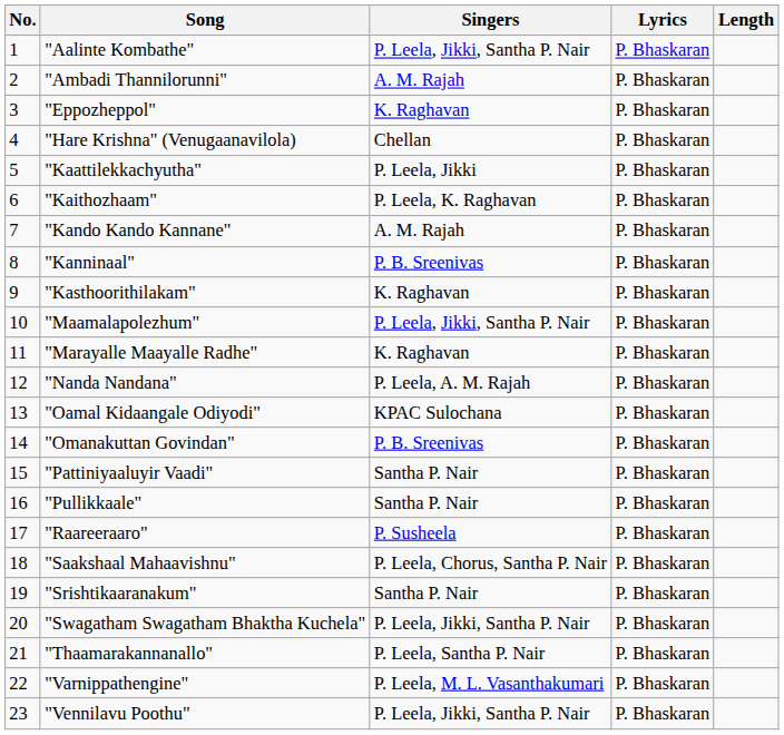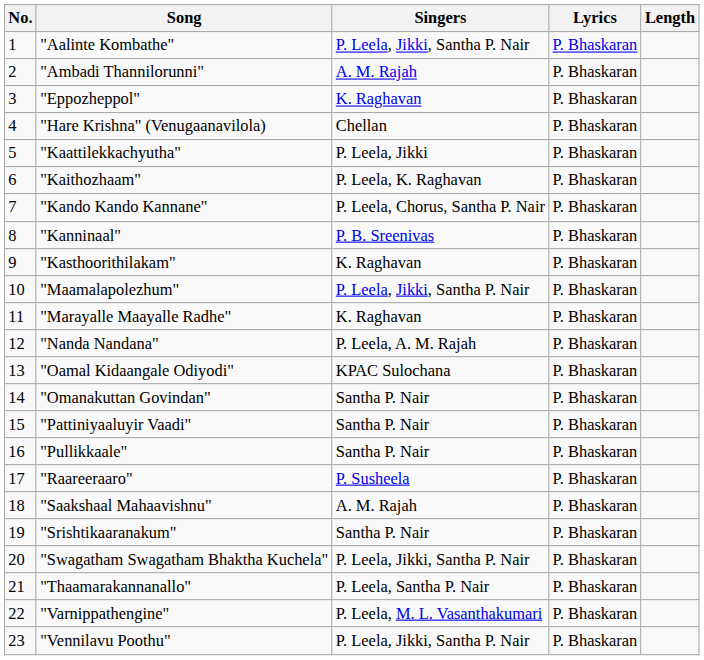 <table class="wikitable" style="font-size:95%;">
 <tr>
 <th>No.</th>
 <th>Song</th>
 <th>Singers</th>
 <th>Lyrics</th>
 <th>Length</th>
 </tr>
 <tr>
 <td>1</td>
 <td>"Aalinte Kombathe"</td>
 <td><a href='#'>P. Leela</a>, <a href='#'>Jikki</a>, Santha P. Nair</td>
 <td><a href='#'>P. Bhaskaran</a></td>
 <td></td>
 </tr>
 <tr>
 <td>2</td>
 <td>"Ambadi Thannilorunni"</td>
 <td><a href='#'>A. M. Rajah</a></td>
 <td>P. Bhaskaran</td>
 <td></td>
 </tr>
 <tr>
 <td>3</td>
 <td>"Eppozheppol"</td>
 <td><a href='#'>K. Raghavan</a></td>
 <td>P. Bhaskaran</td>
 <td></td>
 </tr>
 <tr>
 <td>4</td>
 <td>"Hare Krishna" (Venugaanavilola)</td>
 <td>Chellan</td>
 <td>P. Bhaskaran</td>
 <td></td>
 </tr>
 <tr>
 <td>5</td>
 <td>"Kaattilekkachyutha"</td>
 <td>P. Leela, Jikki</td>
 <td>P. Bhaskaran</td>
 <td></td>
 </tr>
 <tr>
 <td>6</td>
 <td>"Kaithozhaam"</td>
 <td>P. Leela, K. Raghavan</td>
 <td>P. Bhaskaran</td>
 <td></td>
 </tr>
 <tr>
 <td>7</td>
 <td>"Kando Kando Kannane"</td>
-<td>A. M. Rajah</td>
+<td>P. Leela, Chorus, Santha P. Nair</td>
 <td>P. Bhaskaran</td>
 <td></td>
 </tr>
 <tr>
 <td>8</td>
 <td>"Kanninaal"</td>
 <td><a href='#'>P. B. Sreenivas</a></td>
 <td>P. Bhaskaran</td>
 <td></td>
 </tr>
 <tr>
 <td>9</td>
 <td>"Kasthoorithilakam"</td>
 <td>K. Raghavan</td>
 <td>P. Bhaskaran</td>
 <td></td>
 </tr>
 <tr>
 <td>10</td>
 <td>"Maamalapolezhum"</td>
 <td><a href='#'>P. Leela</a>, <a href='#'>Jikki</a>, Santha P. Nair</td>
 <td>P. Bhaskaran</td>
 <td></td>
 </tr>
 <tr>
 <td>11</td>
 <td>"Marayalle Maayalle Radhe"</td>
 <td>K. Raghavan</td>
 <td>P. Bhaskaran</td>
 <td></td>
 </tr>
 <tr>
 <td>12</td>
 <td>"Nanda Nandana"</td>
 <td>P. Leela, A. M. Rajah</td>
 <td>P. Bhaskaran</td>
 <td></td>
 </tr>
 <tr>
 <td>13</td>
 <td>"Oamal Kidaangale Odiyodi"</td>
 <td>KPAC Sulochana</td>
 <td>P. Bhaskaran</td>
 <td></td>
 </tr>
 <tr>
 <td>14</td>
 <td>"Omanakuttan Govindan"</td>
-<td><a href='#'>P. B. Sreenivas</a></td>
+<td>Santha P. Nair</td>
 <td>P. Bhaskaran</td>
 <td></td>
 </tr>
 <tr>
 <td>15</td>
 <td>"Pattiniyaaluyir Vaadi"</td>
 <td>Santha P. Nair</td>
 <td>P. Bhaskaran</td>
 <td></td>
 </tr>
 <tr>
 <td>16</td>
 <td>"Pullikkaale"</td>
 <td>Santha P. Nair</td>
 <td>P. Bhaskaran</td>
 <td></td>
 </tr>
 <tr>
 <td>17</td>
 <td>"Raareeraaro"</td>
 <td><a href='#'>P. Susheela</a></td>
 <td>P. Bhaskaran</td>
 <td></td>
 </tr>
 <tr>
 <td>18</td>
 <td>"Saakshaal Mahaavishnu"</td>
-<td>P. Leela, Chorus, Santha P. Nair</td>
+<td>A. M. Rajah</td>
 <td>P. Bhaskaran</td>
 <td></td>
 </tr>
 <tr>
 <td>19</td>
 <td>"Srishtikaaranakum"</td>
 <td>Santha P. Nair</td>
 <td>P. Bhaskaran</td>
 <td></td>
 </tr>
 <tr>
 <td>20</td>
 <td>"Swagatham Swagatham Bhaktha Kuchela"</td>
 <td>P. Leela, Jikki, Santha P. Nair</td>
 <td>P. Bhaskaran</td>
 <td></td>
 </tr>
 <tr>
 <td>21</td>
 <td>"Thaamarakannanallo"</td>
 <td>P. Leela, Santha P. Nair</td>
 <td>P. Bhaskaran</td>
 <td></td>
 </tr>
 <tr>
 <td>22</td>
 <td>"Varnippathengine"</td>
 <td>P. Leela, <a href='#'>M. L. Vasanthakumari</a></td>
 <td>P. Bhaskaran</td>
 <td></td>
 </tr>
 <tr>
 <td>23</td>
 <td>"Vennilavu Poothu"</td>
 <td>P. Leela, Jikki, Santha P. Nair</td>
 <td>P. Bhaskaran</td>
 <td></td>
 </tr>
 </table>
